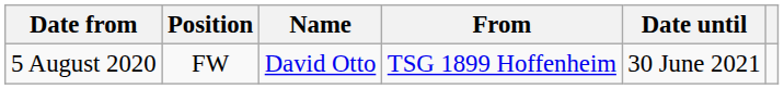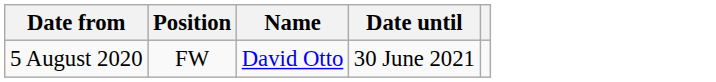 <table class="wikitable" style="text-align:center;">
 <tr>
 <th>Date from</th>
 <th>Position</th>
 <th>Name</th>
-<th>From</th>
 <th>Date until</th>
 <th></th>
 </tr>
 <tr>
 <td>5 August 2020</td>
 <td>FW</td>
 <td><a href='#'>David Otto</a></td>
-<td><a href='#'>TSG 1899 Hoffenheim</a></td>
 <td>30 June 2021</td>
 <td></td>
 </tr>
 </table>
